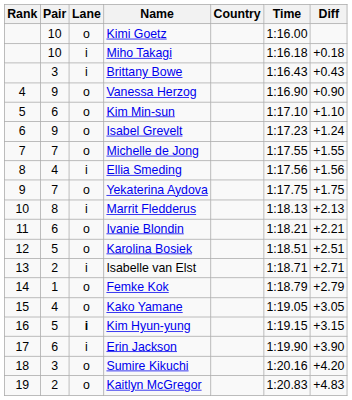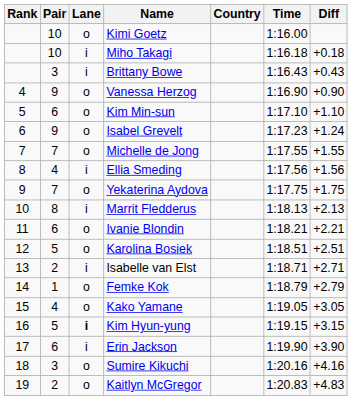 <table class="wikitable sortable" style="text-align:center">
 <tr>
 <th>Rank</th>
 <th>Pair</th>
 <th>Lane</th>
 <th>Name</th>
 <th>Country</th>
 <th>Time</th>
 <th>Diff</th>
 </tr>
 <tr>
 <td></td>
 <td>10</td>
 <td>o</td>
 <td align=left><a href='#'>Kimi Goetz</a></td>
 <td align=left></td>
 <td>1:16.00</td>
 </tr>
 <tr>
 <td></td>
 <td>10</td>
 <td>i</td>
 <td align=left><a href='#'>Miho Takagi</a></td>
 <td align=left></td>
 <td>1:16.18</td>
 <td>+0.18</td>
 </tr>
 <tr>
 <td></td>
 <td>3</td>
 <td>i</td>
 <td align=left><a href='#'>Brittany Bowe</a></td>
 <td align=left></td>
 <td>1:16.43</td>
 <td>+0.43</td>
 </tr>
 <tr>
 <td>4</td>
 <td>9</td>
 <td>o</td>
 <td align=left><a href='#'>Vanessa Herzog</a></td>
 <td align=left></td>
 <td>1:16.90</td>
 <td>+0.90</td>
 </tr>
 <tr>
 <td>5</td>
 <td>6</td>
 <td>o</td>
 <td align=left><a href='#'>Kim Min-sun</a></td>
 <td align=left></td>
 <td>1:17.10</td>
 <td>+1.10</td>
 </tr>
 <tr>
 <td>6</td>
 <td>9</td>
 <td>o</td>
 <td align=left><a href='#'>Isabel Grevelt</a></td>
 <td align=left></td>
 <td>1:17.23</td>
 <td>+1.24</td>
 </tr>
 <tr>
 <td>7</td>
 <td>7</td>
 <td>o</td>
 <td align=left><a href='#'>Michelle de Jong</a></td>
 <td align=left></td>
 <td>1:17.55</td>
 <td>+1.55</td>
 </tr>
 <tr>
 <td>8</td>
 <td>4</td>
 <td>i</td>
 <td align=left><a href='#'>Ellia Smeding</a></td>
 <td align=left></td>
 <td>1:17.56</td>
 <td>+1.56</td>
 </tr>
 <tr>
 <td>9</td>
 <td>7</td>
 <td>o</td>
 <td align=left><a href='#'>Yekaterina Aydova</a></td>
 <td align=left></td>
 <td>1:17.75</td>
 <td>+1.75</td>
 </tr>
 <tr>
 <td>10</td>
 <td>8</td>
 <td>i</td>
 <td align=left><a href='#'>Marrit Fledderus</a></td>
 <td align=left></td>
 <td>1:18.13</td>
 <td>+2.13</td>
 </tr>
 <tr>
 <td>11</td>
 <td>6</td>
 <td>o</td>
 <td align=left><a href='#'>Ivanie Blondin</a></td>
 <td align=left></td>
 <td>1:18.21</td>
 <td>+2.21</td>
 </tr>
 <tr>
 <td>12</td>
 <td>5</td>
 <td>o</td>
 <td align=left><a href='#'>Karolina Bosiek</a></td>
 <td align=left></td>
 <td>1:18.51</td>
 <td>+2.51</td>
 </tr>
 <tr>
 <td>13</td>
 <td>2</td>
 <td>i</td>
 <td align=left>Isabelle van Elst</td>
 <td align=left></td>
 <td>1:18.71</td>
 <td>+2.71</td>
 </tr>
 <tr>
 <td>14</td>
 <td>1</td>
 <td>o</td>
 <td align=left><a href='#'>Femke Kok</a></td>
 <td align=left></td>
 <td>1:18.79</td>
 <td>+2.79</td>
 </tr>
 <tr>
 <td>15</td>
 <td>4</td>
 <td>o</td>
 <td align=left><a href='#'>Kako Yamane</a></td>
 <td align=left></td>
 <td>1:19.05</td>
 <td>+3.05</td>
 </tr>
 <tr>
 <td>16</td>
 <td>5</td>
 <td><strong>i</strong></td>
 <td align=left><a href='#'>Kim Hyun-yung</a></td>
 <td align=left></td>
 <td>1:19.15</td>
 <td>+3.15</td>
 </tr>
 <tr>
 <td>17</td>
 <td>6</td>
 <td>i</td>
 <td align=left><a href='#'>Erin Jackson</a></td>
 <td align=left></td>
 <td>1:19.90</td>
 <td>+3.90</td>
 </tr>
 <tr>
 <td>18</td>
 <td>3</td>
 <td>o</td>
 <td align=left><a href='#'>Sumire Kikuchi</a></td>
 <td align=left></td>
 <td>1:20.16</td>
-<td>+4.20</td>
+<td>+4.16</td>
 </tr>
 <tr>
 <td>19</td>
 <td>2</td>
 <td>o</td>
 <td align=left><a href='#'>Kaitlyn McGregor</a></td>
 <td align=left></td>
 <td>1:20.83</td>
 <td>+4.83</td>
 </tr>
 </table>
